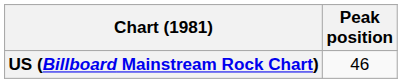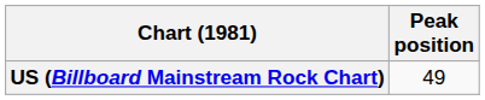 <table class="wikitable sortable plainrowheaders">
 <tr>
 <th>Chart (1981)</th>
 <th>Peak<br>position</th>
 </tr>
 <tr>
 <th scope="row">US (<a href='#'><em>Billboard</em> Mainstream Rock Chart</a>)</th>
-<td style="text-align:center;">46</td>
+<td style="text-align:center;">49</td>
 </tr>
 </table>
